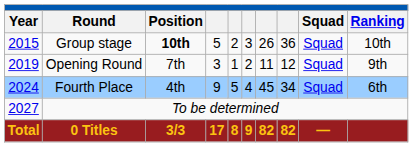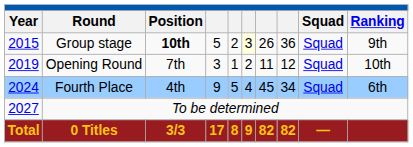 <table class="wikitable" style="text-align: center;">
 <tr>
 <th style="background:#0059B1;" colspan="10"><a href='#'></a> </th>
 </tr>
 <tr>
 <th scope="col">Year</th>
 <th scope="col">Round</th>
 <th scope="col">Position</th>
 <th scope="col"></th>
 <th scope="col"></th>
 <th scope="col"></th>
 <th scope="col"></th>
 <th scope="col"></th>
 <th scope="col">Squad</th>
 <th scope="col"><a href='#'>Ranking</a></th>
 </tr>
 <tr>
 <td> <a href='#'>2015</a></td>
 <td>Group stage</td>
 <td><strong>10th</strong></td>
 <td>5</td>
 <td>2</td>
-<td>3</td>
+<td style="background: lightyellow;">3</td>
 <td>26</td>
 <td>36</td>
 <td><a href='#'>Squad</a></td>
-<td>10th</td>
+<td>9th</td>
 </tr>
 <tr>
 <td> <a href='#'>2019</a></td>
 <td>Opening Round</td>
 <td>7th</td>
 <td>3</td>
 <td>1</td>
 <td>2</td>
 <td>11</td>
 <td>12</td>
 <td><a href='#'>Squad</a></td>
-<td>9th</td>
+<td>10th</td>
 </tr>
 <tr bgcolor=#9acdff>
 <td> <a href='#'>2024</a></td>
 <td>Fourth Place</td>
 <td>4th</td>
 <td>9</td>
 <td>5</td>
 <td>4</td>
 <td>45</td>
 <td>34</td>
 <td><a href='#'>Squad</a></td>
 <td>6th</td>
 </tr>
 <tr>
 <td><a href='#'>2027</a></td>
 <td colspan="9"><em>To be determined</em></td>
 </tr>
 <tr>
 <th style="color:#FBC311; background:#981C1F;">Total</th>
 <th style="color:#FBC311; background:#981C1F;">0 Titles</th>
 <th style="color:#FBC311; background:#981C1F;">3/3</th>
 <th style="color:#FBC311; background:#981C1F;">17</th>
 <th style="color:#FBC311; background:#981C1F;">8</th>
 <th style="color:#FBC311; background:#981C1F;">9</th>
 <th style="color:#FBC311; background:#981C1F;">82</th>
 <th style="color:#FBC311; background:#981C1F;">82</th>
 <th style="color:#FBC311; background:#981C1F;">—</th>
 <th style="color:#FBC311; background:#981C1F;"></th>
 </tr>
 </table>
